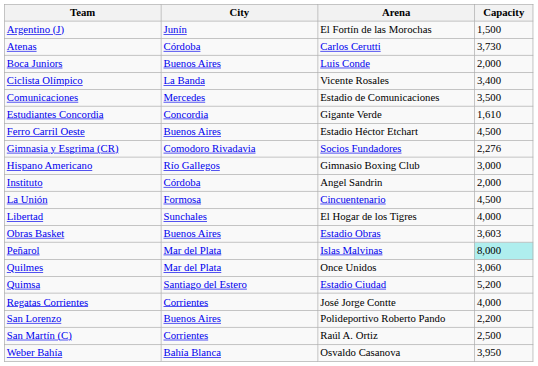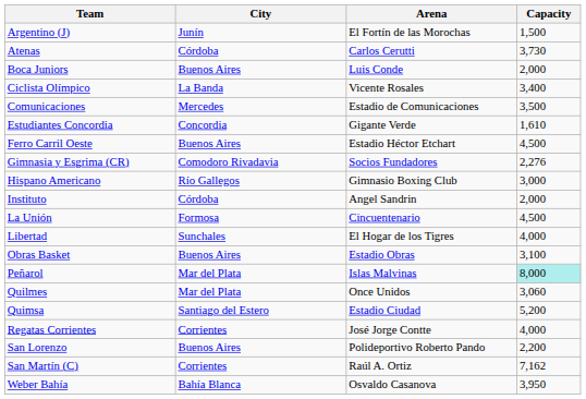 <table class="wikitable sortable" style="text-align:left" width="790">
 <tr>
 <th width=200px>Team</th>
 <th width=200px>City</th>
 <th width=200px>Arena</th>
 <th width=70px>Capacity</th>
 </tr>
 <tr>
 <td><a href='#'>Argentino (J)</a></td>
 <td><a href='#'>Junín</a></td>
 <td>El Fortín de las Morochas</td>
 <td>1,500</td>
 </tr>
 <tr>
 <td><a href='#'>Atenas</a></td>
 <td><a href='#'>Córdoba</a></td>
 <td><a href='#'>Carlos Cerutti</a></td>
 <td>3,730</td>
 </tr>
 <tr>
 <td><a href='#'>Boca Juniors</a></td>
 <td><a href='#'>Buenos Aires</a></td>
 <td><a href='#'>Luis Conde</a></td>
 <td>2,000</td>
 </tr>
 <tr>
 <td><a href='#'>Ciclista Olímpico</a></td>
 <td><a href='#'>La Banda</a></td>
 <td>Vicente Rosales</td>
 <td>3,400</td>
 </tr>
 <tr>
 <td><a href='#'>Comunicaciones</a></td>
 <td><a href='#'>Mercedes</a></td>
 <td>Estadio de Comunicaciones</td>
 <td>3,500</td>
 </tr>
 <tr>
 <td><a href='#'>Estudiantes Concordia</a></td>
 <td><a href='#'>Concordia</a></td>
 <td>Gigante Verde</td>
 <td>1,610</td>
 </tr>
 <tr>
 <td><a href='#'>Ferro Carril Oeste</a></td>
 <td><a href='#'>Buenos Aires</a></td>
 <td>Estadio Héctor Etchart</td>
 <td>4,500</td>
 </tr>
 <tr>
 <td><a href='#'>Gimnasia y Esgrima (CR)</a></td>
 <td><a href='#'>Comodoro Rivadavia</a></td>
 <td><a href='#'>Socios Fundadores</a></td>
 <td>2,276</td>
 </tr>
 <tr>
 <td><a href='#'>Hispano Americano</a></td>
 <td><a href='#'>Río Gallegos</a></td>
 <td>Gimnasio Boxing Club</td>
 <td>3,000</td>
 </tr>
 <tr>
 <td><a href='#'>Instituto</a></td>
 <td><a href='#'>Córdoba</a></td>
 <td>Angel Sandrin</td>
 <td>2,000</td>
 </tr>
 <tr>
 <td><a href='#'>La Unión</a></td>
 <td><a href='#'>Formosa</a></td>
 <td><a href='#'>Cincuentenario</a></td>
 <td>4,500</td>
 </tr>
 <tr>
 <td><a href='#'>Libertad</a></td>
 <td><a href='#'>Sunchales</a></td>
 <td>El Hogar de los Tigres</td>
 <td>4,000</td>
 </tr>
 <tr>
 <td><a href='#'>Obras Basket</a></td>
 <td><a href='#'>Buenos Aires</a></td>
 <td><a href='#'>Estadio Obras</a></td>
-<td>3,603</td>
+<td>3,100</td>
 </tr>
 <tr>
 <td><a href='#'>Peñarol</a></td>
 <td><a href='#'>Mar del Plata</a></td>
 <td><a href='#'>Islas Malvinas</a></td>
 <td style="background: paleturquoise;">8,000</td>
 </tr>
 <tr>
 <td><a href='#'>Quilmes</a></td>
 <td><a href='#'>Mar del Plata</a></td>
 <td>Once Unidos</td>
 <td>3,060</td>
 </tr>
 <tr>
 <td><a href='#'>Quimsa</a></td>
 <td><a href='#'>Santiago del Estero</a></td>
 <td><a href='#'>Estadio Ciudad</a></td>
 <td>5,200</td>
 </tr>
 <tr>
 <td><a href='#'>Regatas Corrientes</a></td>
 <td><a href='#'>Corrientes</a></td>
 <td>José Jorge Contte</td>
 <td>4,000</td>
 </tr>
 <tr>
 <td><a href='#'>San Lorenzo</a></td>
 <td><a href='#'>Buenos Aires</a></td>
 <td>Polideportivo Roberto Pando</td>
 <td>2,200</td>
 </tr>
 <tr>
 <td><a href='#'>San Martín (C)</a></td>
 <td><a href='#'>Corrientes</a></td>
 <td>Raúl A. Ortiz</td>
-<td>2,500</td>
+<td>7,162</td>
 </tr>
 <tr>
 <td><a href='#'>Weber Bahía</a></td>
 <td><a href='#'>Bahía Blanca</a></td>
 <td>Osvaldo Casanova</td>
 <td>3,950</td>
 </tr>
 </table>
